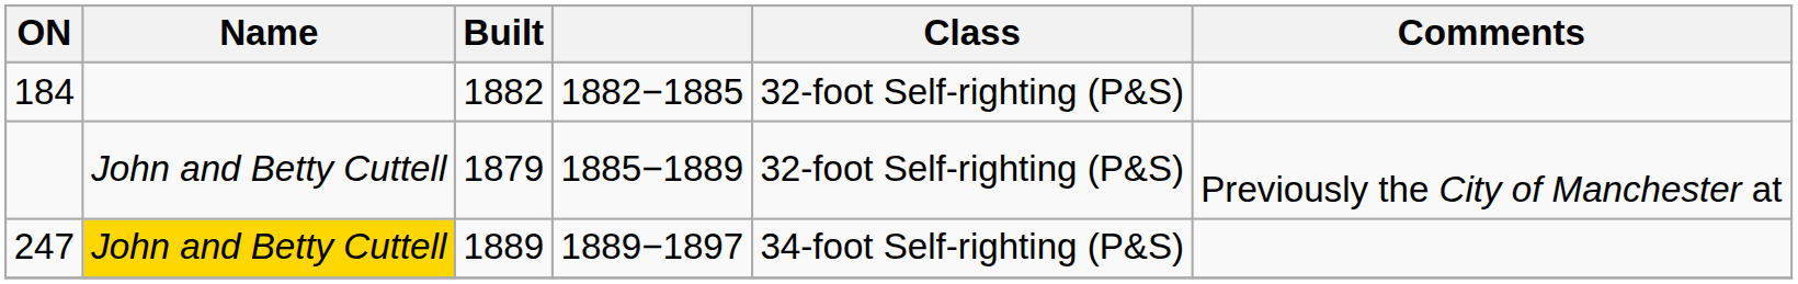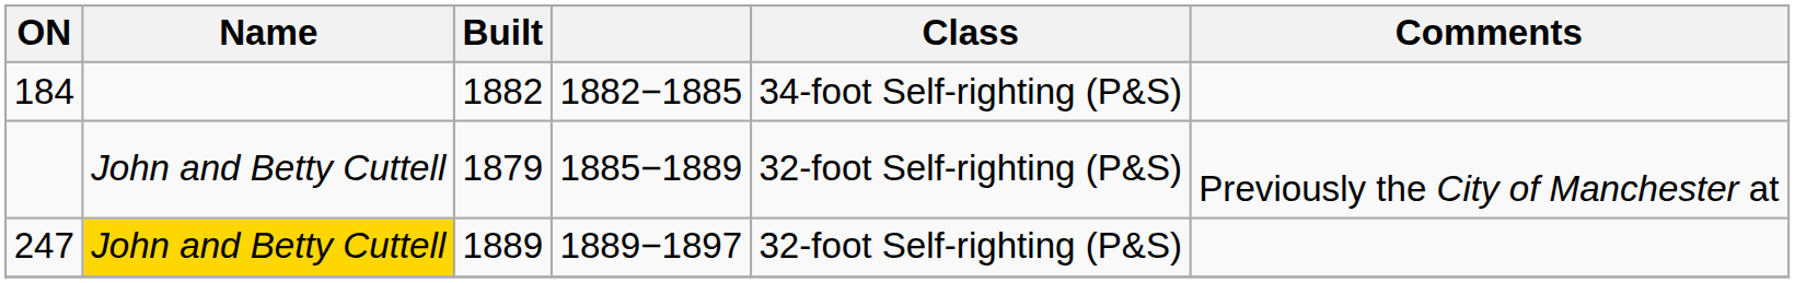 <table class="wikitable">
 <tr>
 <th>ON</th>
 <th>Name</th>
 <th>Built</th>
 <th></th>
 <th>Class</th>
 <th>Comments</th>
 </tr>
 <tr>
 <td>184</td>
 <td></td>
 <td>1882</td>
 <td>1882−1885</td>
-<td>32-foot Self-righting (P&S)</td>
+<td>34-foot Self-righting (P&S)</td>
 <td></td>
 </tr>
 <tr>
 <td></td>
 <td><em>John and Betty Cuttell</em></td>
 <td>1879</td>
 <td>1885−1889</td>
 <td>32-foot Self-righting (P&S)</td>
 <td><br>Previously the <em>City of Manchester</em> at </td>
 </tr>
 <tr>
 <td>247</td>
 <td style="background: gold;"><em>John and Betty Cuttell</em></td>
 <td>1889</td>
 <td>1889−1897</td>
-<td>34-foot Self-righting (P&S)</td>
+<td>32-foot Self-righting (P&S)</td>
 <td></td>
 </tr>
 <tr>
 </tr>
 </table>
